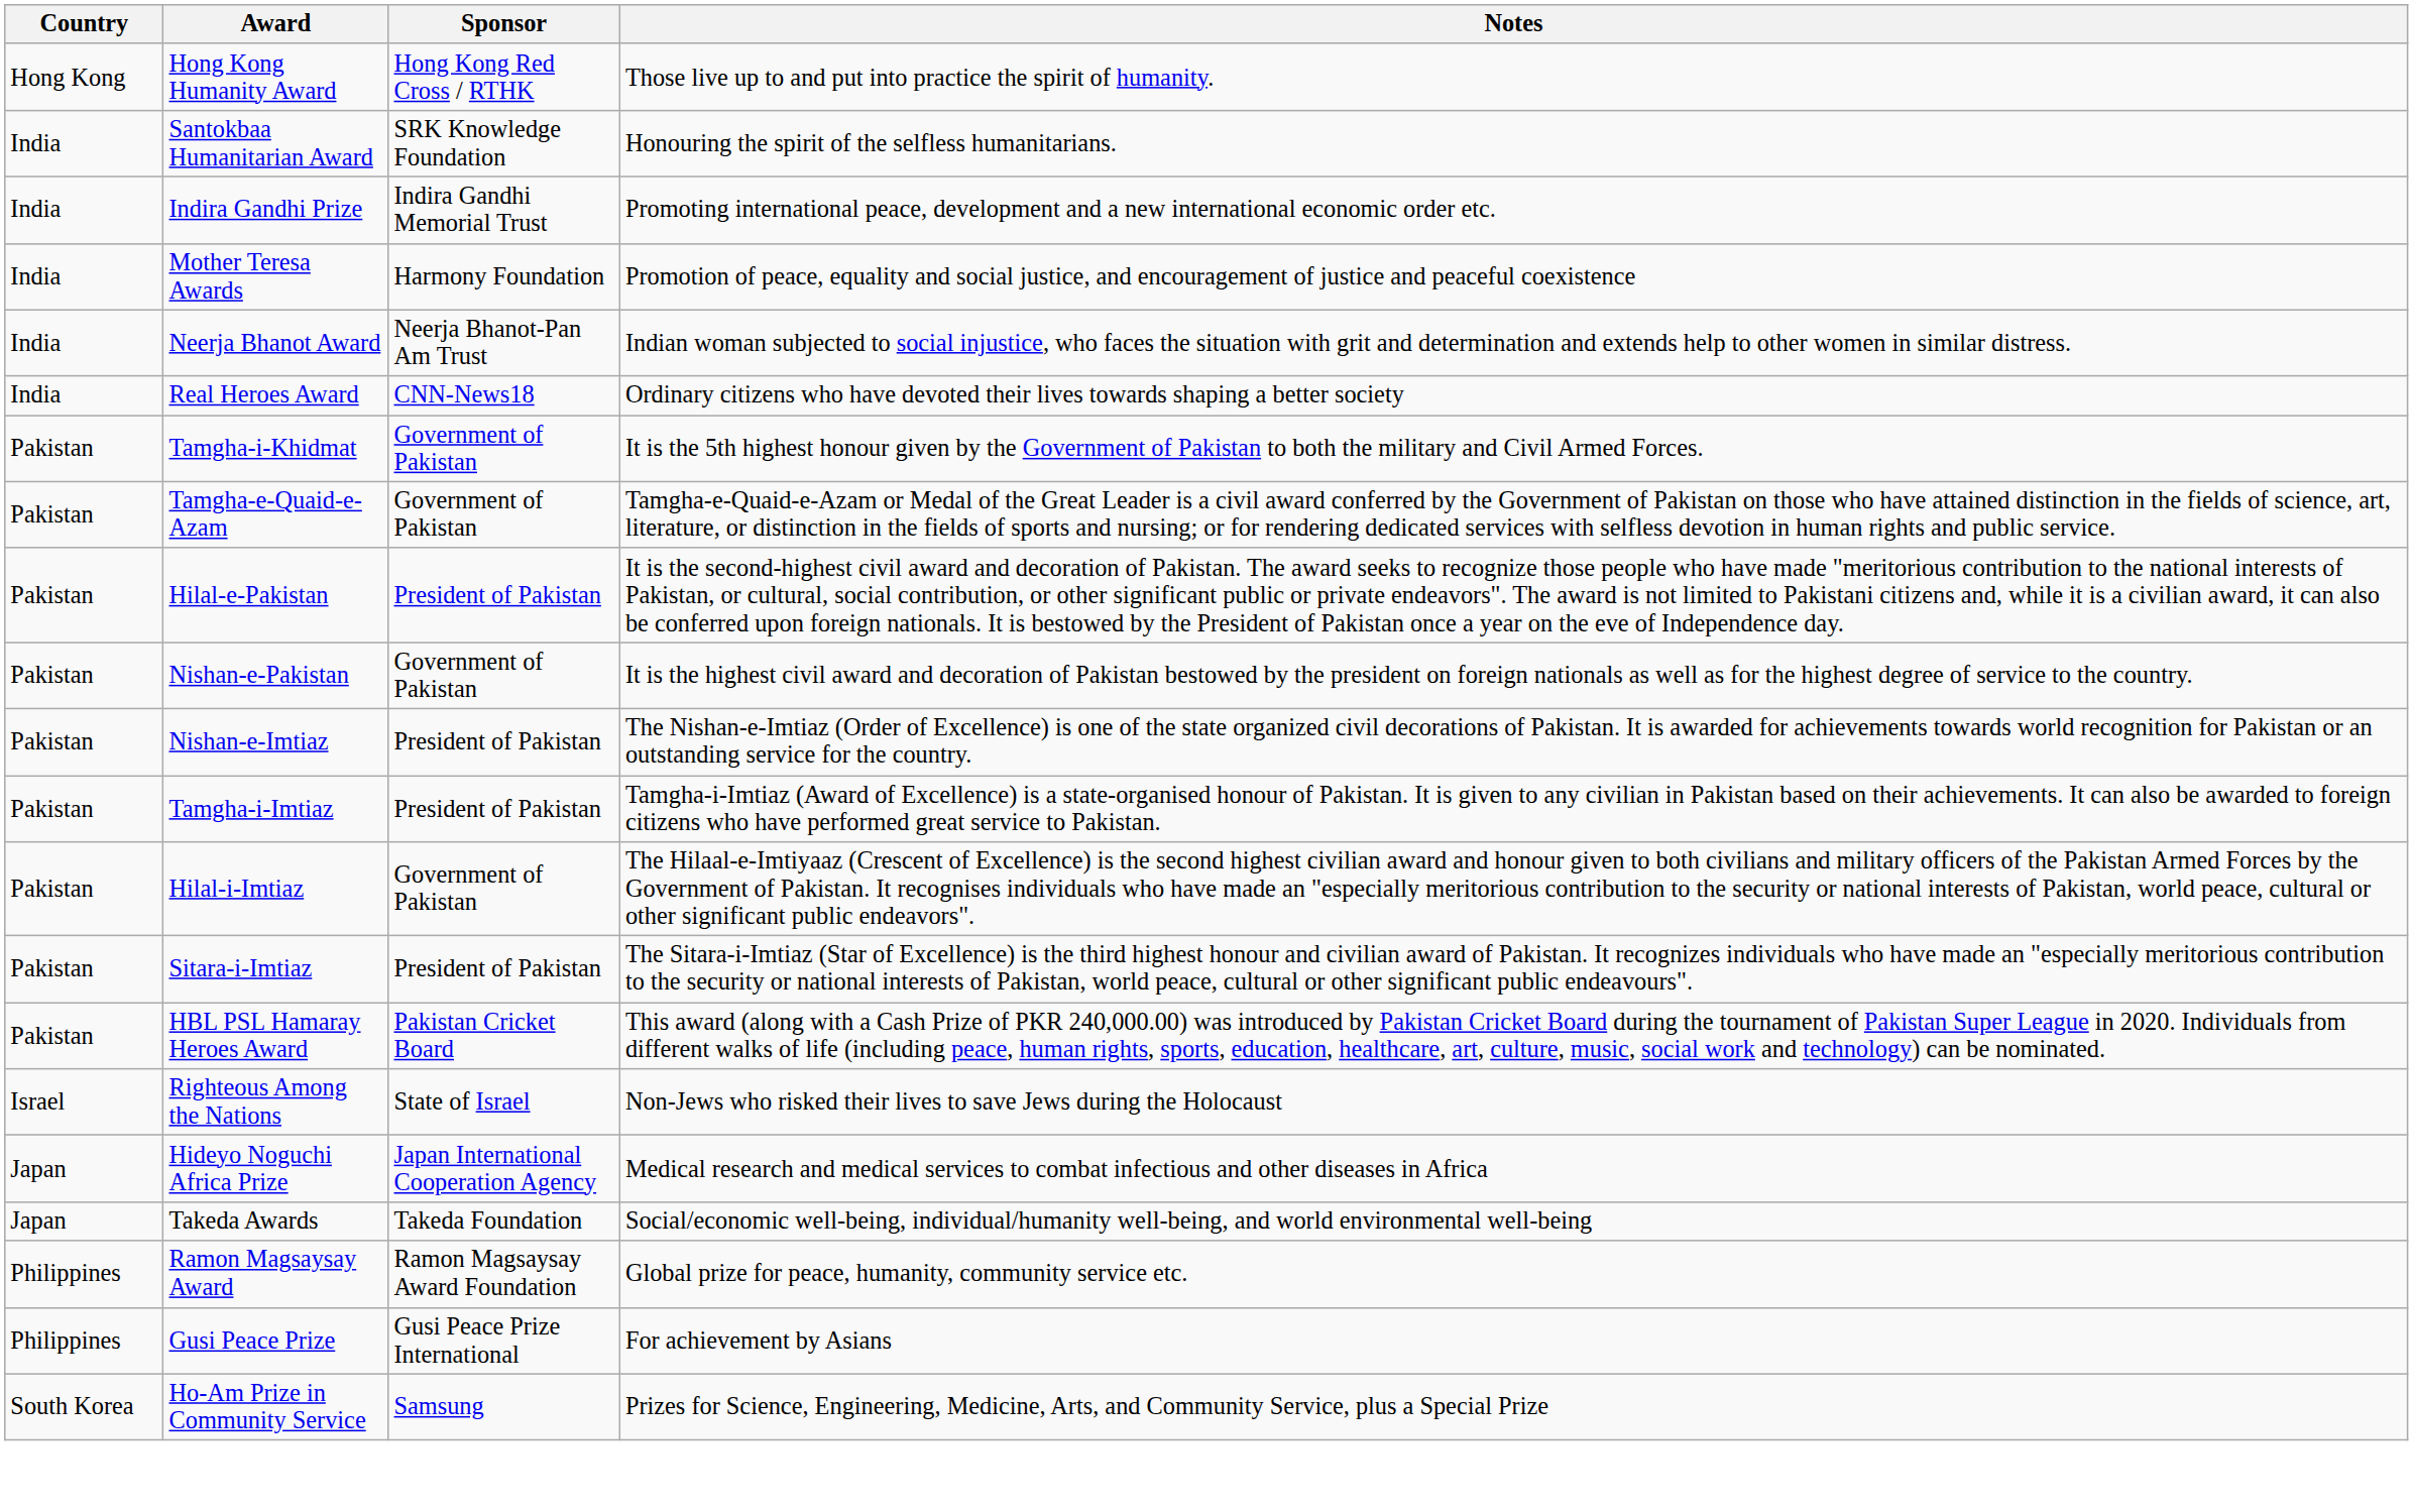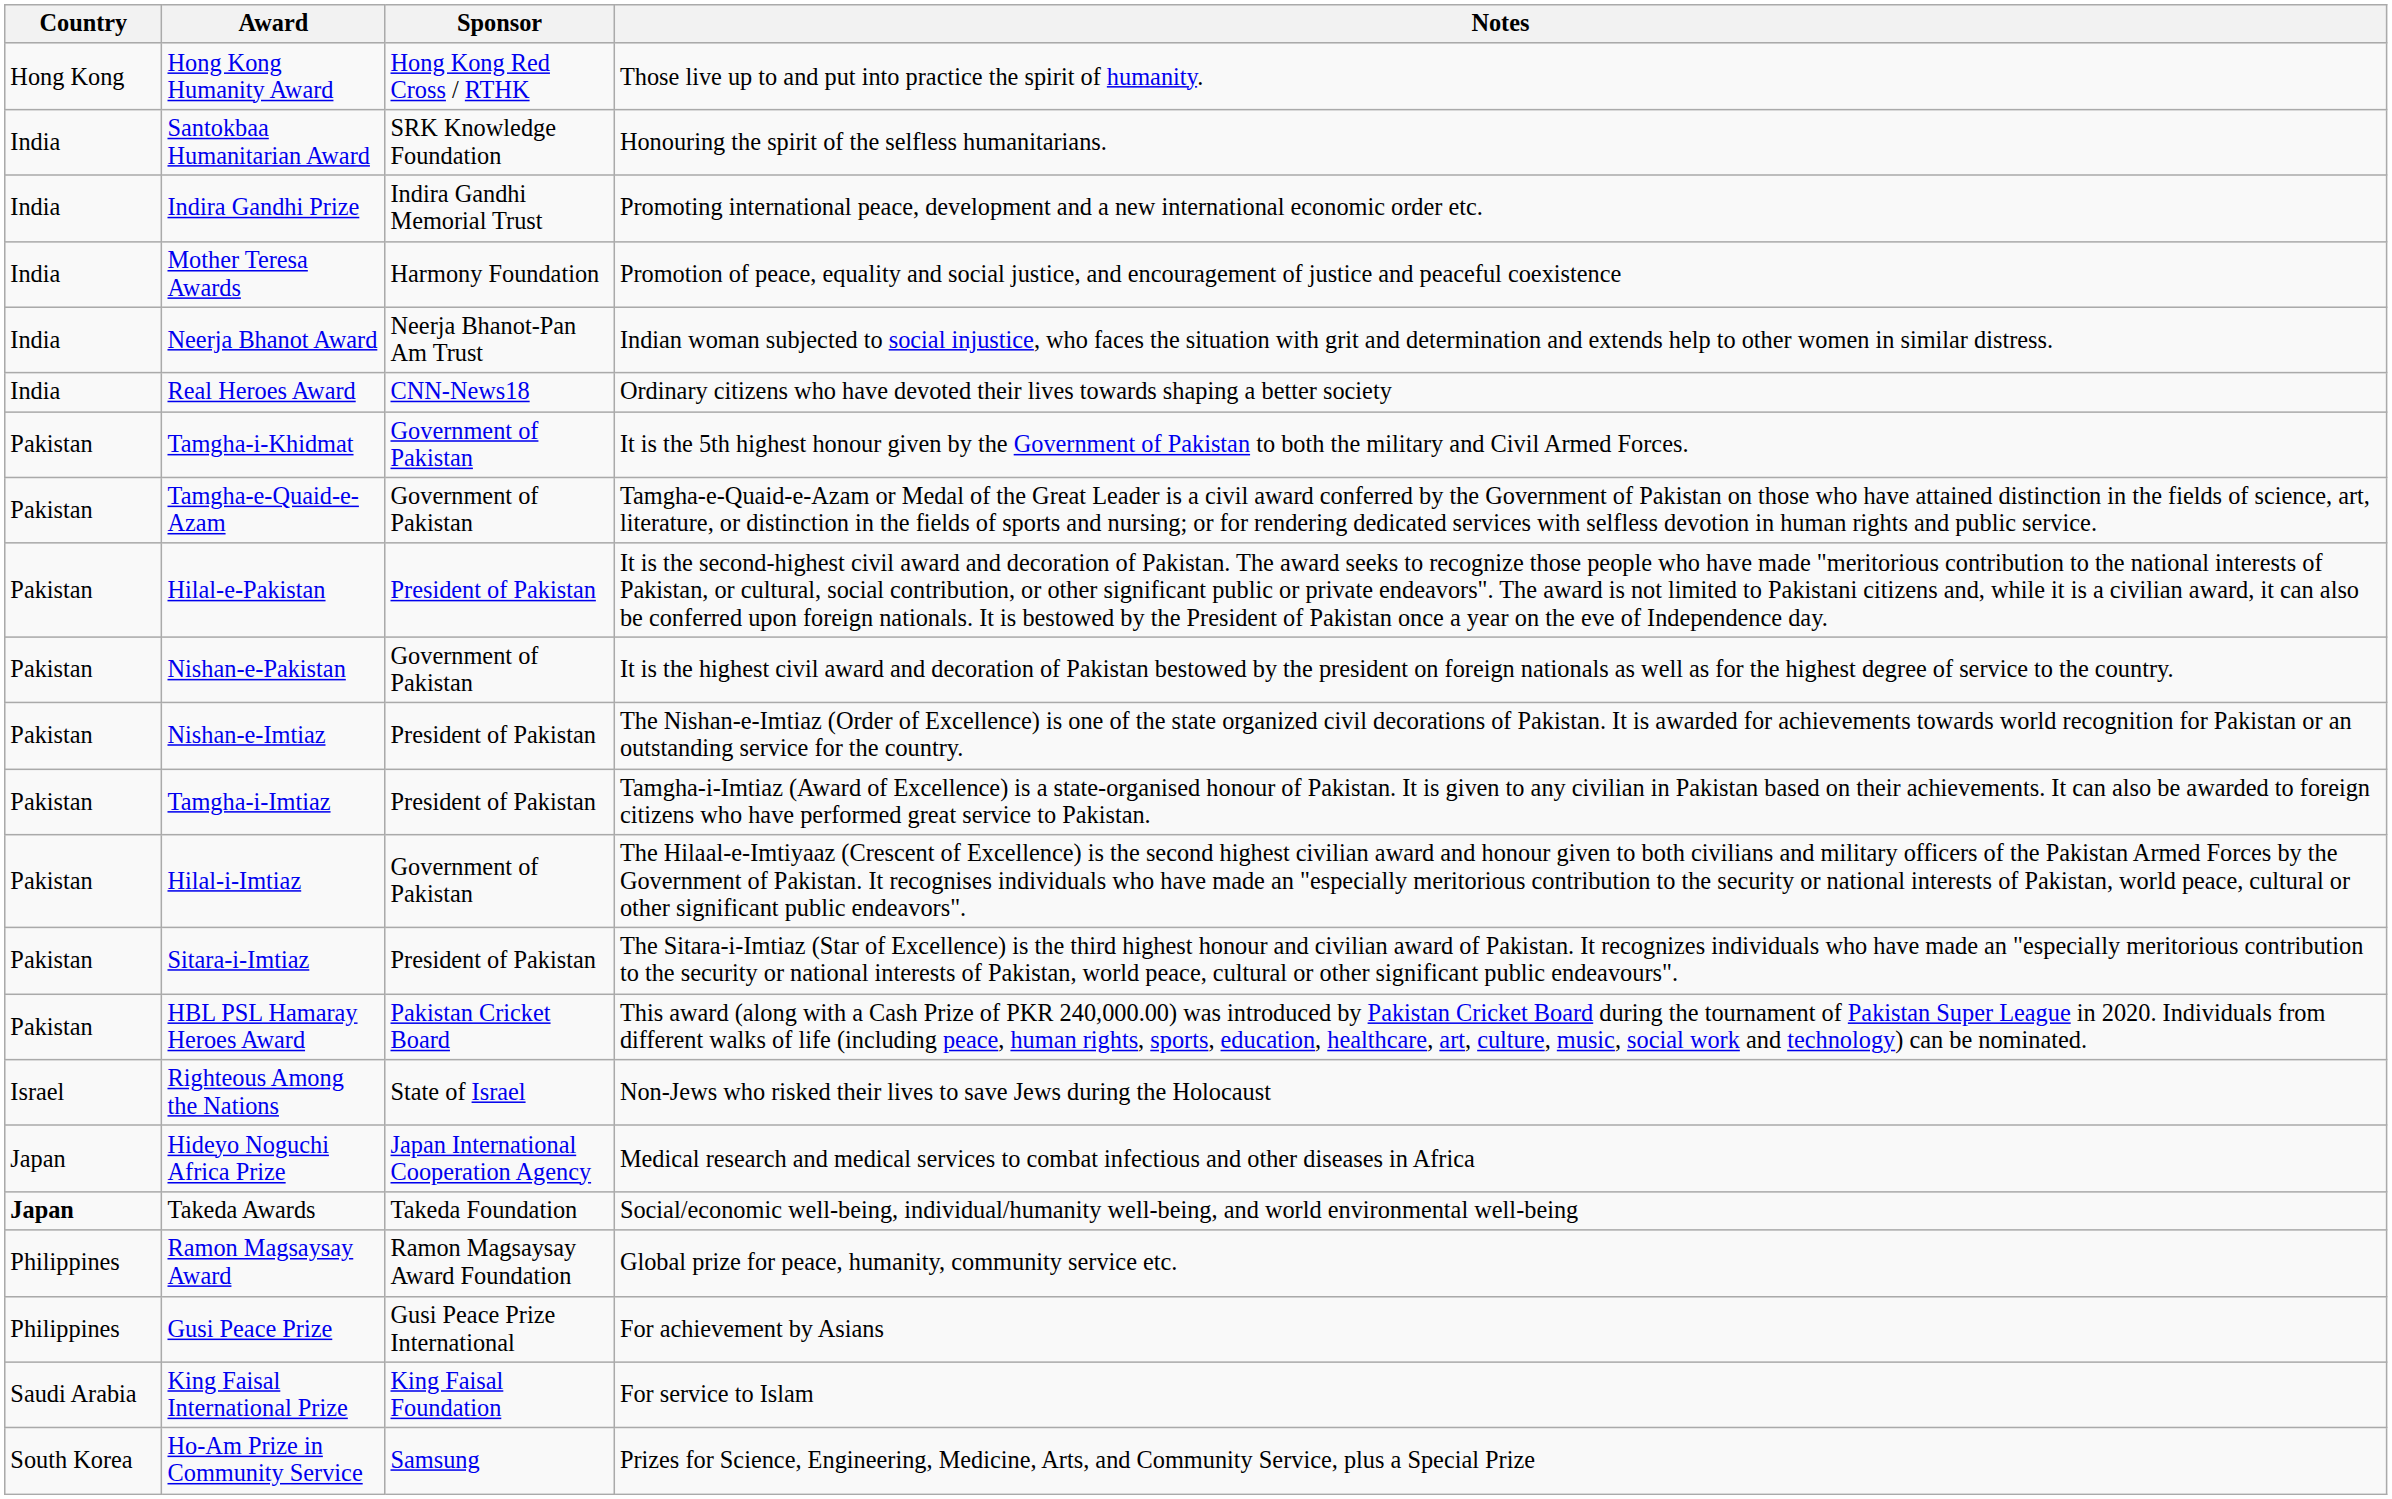 <table class="wikitable sortable">
 <tr>
 <th style="width:6em;">Country</th>
 <th>Award</th>
 <th>Sponsor</th>
 <th>Notes</th>
 </tr>
 <tr>
 <td>Hong Kong</td>
 <td><a href='#'>Hong Kong Humanity Award</a></td>
 <td><a href='#'>Hong Kong Red Cross</a> / <a href='#'>RTHK</a></td>
 <td>Those live up to and put into practice the spirit of <a href='#'>humanity</a>.</td>
 </tr>
 <tr>
 <td>India</td>
 <td><a href='#'>Santokbaa Humanitarian Award</a></td>
 <td>SRK Knowledge Foundation</td>
 <td>Honouring the spirit of the selfless humanitarians.</td>
 </tr>
 <tr>
 <td>India</td>
 <td><a href='#'>Indira Gandhi Prize</a></td>
 <td>Indira Gandhi Memorial Trust</td>
 <td>Promoting international peace, development and a new international economic order etc.</td>
 </tr>
 <tr>
 <td>India</td>
 <td><a href='#'>Mother Teresa Awards</a></td>
 <td>Harmony Foundation</td>
 <td>Promotion of peace, equality and social justice, and encouragement of justice and peaceful coexistence</td>
 </tr>
 <tr>
 <td>India</td>
 <td><a href='#'>Neerja Bhanot Award</a></td>
 <td>Neerja Bhanot-Pan Am Trust</td>
 <td>Indian woman subjected to <a href='#'>social injustice</a>, who faces the situation with grit and determination and extends help to other women in similar distress.</td>
 </tr>
 <tr>
 <td>India</td>
 <td><a href='#'>Real Heroes Award</a></td>
 <td><a href='#'>CNN-News18</a></td>
 <td>Ordinary citizens who have devoted their lives towards shaping a better society</td>
 </tr>
 <tr>
 <td>Pakistan</td>
 <td><a href='#'>Tamgha-i-Khidmat</a></td>
 <td><a href='#'>Government of Pakistan</a></td>
 <td>It is the 5th highest honour given by the <a href='#'>Government of Pakistan</a> to both the military and Civil Armed Forces.</td>
 </tr>
 <tr>
 <td>Pakistan</td>
 <td><a href='#'>Tamgha-e-Quaid-e-Azam</a></td>
 <td>Government of Pakistan</td>
 <td>Tamgha-e-Quaid-e-Azam or Medal of the Great Leader is a civil award conferred by the Government of Pakistan on those who have attained distinction in the fields of science, art, literature, or distinction in the fields of sports and nursing; or for rendering dedicated services with selfless devotion in human rights and public service.</td>
 </tr>
 <tr>
 <td>Pakistan</td>
 <td><a href='#'>Hilal-e-Pakistan</a></td>
 <td><a href='#'>President of Pakistan</a></td>
 <td>It is the second-highest civil award and decoration of Pakistan. The award seeks to recognize those people who have made "meritorious contribution to the national interests of Pakistan, or cultural, social contribution, or other significant public or private endeavors". The award is not limited to Pakistani citizens and, while it is a civilian award, it can also be conferred upon foreign nationals. It is bestowed by the President of Pakistan once a year on the eve of Independence day.</td>
 </tr>
 <tr>
 <td>Pakistan</td>
 <td><a href='#'>Nishan-e-Pakistan</a></td>
 <td>Government of Pakistan</td>
 <td>It is the highest civil award and decoration of Pakistan bestowed by the president on foreign nationals as well as for the highest degree of service to the country.</td>
 </tr>
 <tr>
 <td>Pakistan</td>
 <td><a href='#'>Nishan-e-Imtiaz</a></td>
 <td>President of Pakistan</td>
 <td>The Nishan-e-Imtiaz (Order of Excellence) is one of the state organized civil decorations of Pakistan. It is awarded for achievements towards world recognition for Pakistan or an outstanding service for the country.</td>
 </tr>
 <tr>
 <td>Pakistan</td>
 <td><a href='#'>Tamgha-i-Imtiaz</a></td>
 <td>President of Pakistan</td>
 <td>Tamgha-i-Imtiaz (Award of Excellence) is a state-organised honour of Pakistan. It is given to any civilian in Pakistan based on their achievements. It can also be awarded to foreign citizens who have performed great service to Pakistan.</td>
 </tr>
 <tr>
 <td>Pakistan</td>
 <td><a href='#'>Hilal-i-Imtiaz</a></td>
 <td>Government of Pakistan</td>
 <td>The Hilaal-e-Imtiyaaz (Crescent of Excellence) is the second highest civilian award and honour given to both civilians and military officers of the Pakistan Armed Forces by the Government of Pakistan. It recognises individuals who have made an "especially meritorious contribution to the security or national interests of Pakistan, world peace, cultural or other significant public endeavors".</td>
 </tr>
 <tr>
 <td>Pakistan</td>
 <td><a href='#'>Sitara-i-Imtiaz</a></td>
 <td>President of Pakistan</td>
 <td>The Sitara-i-Imtiaz (Star of Excellence) is the third highest honour and civilian award of Pakistan. It recognizes individuals who have made an "especially meritorious contribution to the security or national interests of Pakistan, world peace, cultural or other significant public endeavours".</td>
 </tr>
 <tr>
 <td>Pakistan</td>
 <td><a href='#'>HBL PSL Hamaray Heroes Award</a></td>
 <td><a href='#'>Pakistan Cricket Board</a></td>
 <td>This award (along with a Cash Prize of PKR 240,000.00) was introduced by <a href='#'>Pakistan Cricket Board</a> during the tournament of <a href='#'>Pakistan Super League</a> in 2020. Individuals from different walks of life (including <a href='#'>peace</a>, <a href='#'>human rights</a>, <a href='#'>sports</a>, <a href='#'>education</a>, <a href='#'>healthcare</a>, <a href='#'>art</a>, <a href='#'>culture</a>, <a href='#'>music</a>, <a href='#'>social work</a> and <a href='#'>technology</a>) can be nominated.</td>
 </tr>
 <tr>
 <td>Israel</td>
 <td><a href='#'>Righteous Among the Nations</a></td>
 <td>State of <a href='#'>Israel</a></td>
 <td>Non-Jews who risked their lives to save Jews during the Holocaust</td>
 </tr>
 <tr>
 <td>Japan</td>
 <td><a href='#'>Hideyo Noguchi Africa Prize</a></td>
 <td><a href='#'>Japan International Cooperation Agency</a></td>
 <td>Medical research and medical services to combat infectious and other diseases in Africa</td>
 </tr>
 <tr>
-<td>Japan</td>
+<td><strong>Japan</strong></td>
 <td>Takeda Awards</td>
 <td>Takeda Foundation</td>
 <td>Social/economic well-being, individual/humanity well-being, and world environmental well-being</td>
 </tr>
 <tr>
 <td>Philippines</td>
 <td><a href='#'>Ramon Magsaysay Award</a></td>
 <td>Ramon Magsaysay Award Foundation</td>
 <td>Global prize for peace, humanity, community service etc.</td>
 </tr>
 <tr>
 <td>Philippines</td>
 <td><a href='#'>Gusi Peace Prize</a></td>
 <td>Gusi Peace Prize International</td>
 <td>For achievement by Asians</td>
 </tr>
 <tr>
+<td>Saudi Arabia</td>
+<td><a href='#'>King Faisal International Prize</a></td>
+<td><a href='#'>King Faisal Foundation</a></td>
+<td>For service to Islam</td>
+</tr>
+<tr>
 <td>South Korea</td>
 <td><a href='#'>Ho-Am Prize in Community Service</a></td>
 <td><a href='#'>Samsung</a></td>
 <td>Prizes for Science, Engineering, Medicine, Arts, and Community Service, plus a Special Prize</td>
 </tr>
 </table>
